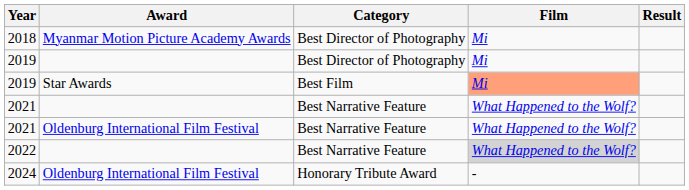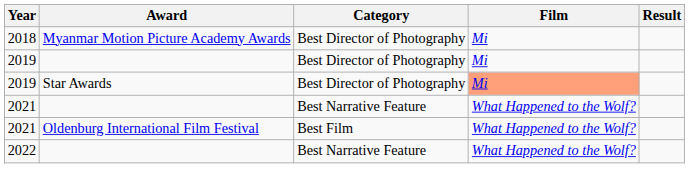 <table class="wikitable">
 <tr>
 <th>Year</th>
 <th>Award</th>
 <th>Category</th>
 <th>Film</th>
 <th>Result</th>
 </tr>
 <tr>
 <td>2018</td>
 <td><a href='#'>Myanmar Motion Picture Academy Awards</a></td>
 <td>Best Director of Photography</td>
 <td><em><a href='#'>Mi</a></em></td>
 <td></td>
 </tr>
 <tr>
 <td>2019</td>
 <td></td>
 <td>Best Director of Photography</td>
 <td><em><a href='#'>Mi</a></em></td>
 <td></td>
 </tr>
 <tr>
 <td>2019</td>
 <td>Star Awards</td>
-<td>Best Film</td>
+<td>Best Director of Photography</td>
 <td style="background: lightsalmon;"><em><a href='#'>Mi</a></em></td>
 <td></td>
 </tr>
 <tr>
 <td>2021</td>
 <td></td>
 <td>Best Narrative Feature</td>
 <td><em><a href='#'>What Happened to the Wolf?</a></em></td>
 <td></td>
 </tr>
 <tr>
 <td>2021</td>
 <td><a href='#'>Oldenburg International Film Festival</a></td>
-<td>Best Narrative Feature</td>
+<td>Best Film</td>
 <td><em><a href='#'>What Happened to the Wolf?</a></em></td>
 <td></td>
 </tr>
 <tr>
 <td>2022</td>
 <td></td>
 <td>Best Narrative Feature</td>
-<td style="background: lightgrey;"><em><a href='#'>What Happened to the Wolf?</a></em></td>
-<td></td>
-</tr>
-<tr>
-<td>2024</td>
-<td><a href='#'>Oldenburg International Film Festival</a></td>
-<td>Honorary Tribute Award</td>
-<td>-</td>
+<td><em><a href='#'>What Happened to the Wolf?</a></em></td>
 <td></td>
 </tr>
 </table>
